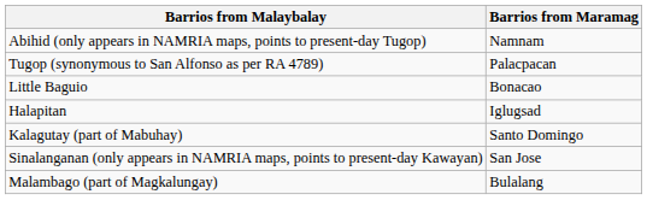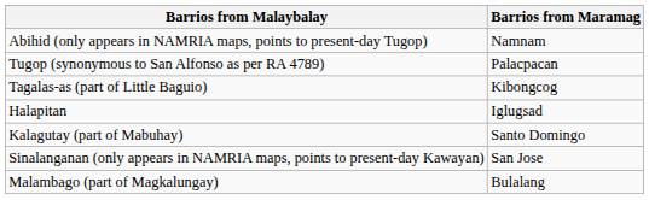 <table class="wikitable">
 <tr>
 <th>Barrios from Malaybalay</th>
 <th>Barrios from Maramag</th>
 </tr>
 <tr>
 <td>Abihid (only appears in NAMRIA maps, points to present-day Tugop)</td>
 <td>Namnam</td>
 </tr>
 <tr>
 <td>Tugop (synonymous to San Alfonso as per RA 4789)</td>
 <td>Palacpacan</td>
 </tr>
 <tr>
-<td>Little Baguio</td>
-<td>Bonacao</td>
+<td>Tagalas-as (part of Little Baguio)</td>
+<td>Kibongcog</td>
 </tr>
 <tr>
 <td>Halapitan</td>
 <td>Iglugsad</td>
 </tr>
 <tr>
 <td>Kalagutay (part of Mabuhay)</td>
 <td>Santo Domingo</td>
 </tr>
 <tr>
 <td>Sinalanganan (only appears in NAMRIA maps, points to present-day Kawayan)</td>
 <td>San Jose</td>
 </tr>
 <tr>
 <td>Malambago (part of Magkalungay)</td>
 <td>Bulalang</td>
 </tr>
 </table>
